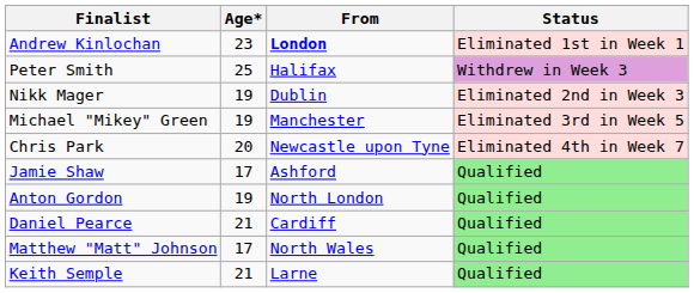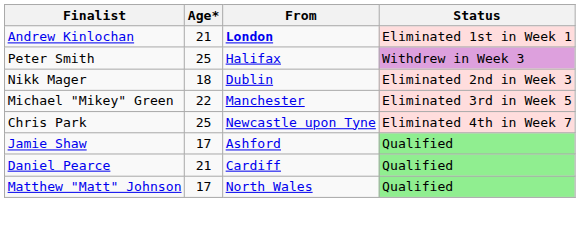 <table class="wikitable">
 <tr>
 <th>Finalist</th>
 <th>Age*</th>
 <th>From</th>
 <th>Status</th>
 </tr>
 <tr>
 <td><a href='#'>Andrew Kinlochan</a></td>
-<td align="center">23</td>
+<td align="center">21</td>
 <td><strong><a href='#'>London</a></strong></td>
 <td style="background:#ffdddd;">Eliminated 1st in Week 1</td>
 </tr>
 <tr>
 <td>Peter Smith</td>
 <td align="center">25</td>
 <td><a href='#'>Halifax</a></td>
 <td style="background:#DDA0DD;">Withdrew in Week 3</td>
 </tr>
 <tr>
 <td>Nikk Mager</td>
-<td align="center">19</td>
+<td align="center">18</td>
 <td><a href='#'>Dublin</a></td>
 <td style="background:#ffdddd;">Eliminated 2nd in Week 3</td>
 </tr>
 <tr>
 <td>Michael "Mikey" Green</td>
-<td align="center">19</td>
+<td align="center">22</td>
 <td><a href='#'>Manchester</a></td>
 <td style="background:#ffdddd;">Eliminated 3rd in Week 5</td>
 </tr>
 <tr>
 <td>Chris Park</td>
-<td align="center">20</td>
+<td align="center">25</td>
 <td><a href='#'>Newcastle upon Tyne</a></td>
 <td style="background:#ffdddd;">Eliminated 4th in Week 7</td>
 </tr>
 <tr>
 <td><a href='#'>Jamie Shaw</a></td>
 <td align="center">17</td>
 <td><a href='#'>Ashford</a></td>
-<td style="background:lightgreen;">Qualified</td>
-</tr>
-<tr>
-<td><a href='#'>Anton Gordon</a></td>
-<td align="center">19</td>
-<td><a href='#'>North London</a></td>
 <td style="background:lightgreen;">Qualified</td>
 </tr>
 <tr>
 <td><a href='#'>Daniel Pearce</a></td>
 <td align="center">21</td>
 <td><a href='#'>Cardiff</a></td>
 <td style="background:lightgreen;">Qualified</td>
 </tr>
 <tr>
 <td><a href='#'>Matthew "Matt" Johnson</a></td>
 <td align="center">17</td>
 <td><a href='#'>North Wales</a></td>
 <td style="background:lightgreen">Qualified</td>
 </tr>
-<tr>
-<td><a href='#'>Keith Semple</a></td>
-<td align="center">21</td>
-<td><a href='#'>Larne</a></td>
-<td style="background:lightgreen;">Qualified</td>
-</tr>
 </table>
